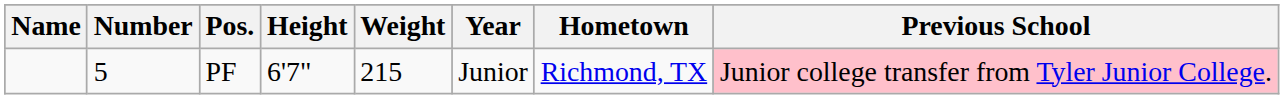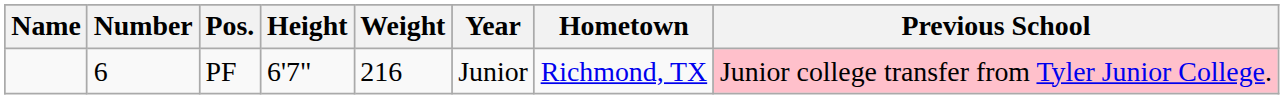 <table class="wikitable sortable" border="1">
 <tr>
 <th>Name</th>
 <th>Number</th>
 <th>Pos.</th>
 <th>Height</th>
 <th>Weight</th>
 <th>Year</th>
 <th>Hometown</th>
 <th class="unsortable">Previous School</th>
 </tr>
 <tr>
 <td></td>
-<td>5</td>
+<td>6</td>
 <td>PF</td>
 <td>6'7"</td>
-<td>215</td>
+<td>216</td>
 <td>Junior</td>
 <td><a href='#'>Richmond, TX</a></td>
 <td style="background: pink;">Junior college transfer from <a href='#'>Tyler Junior College</a>.</td>
 </tr>
 </table>
